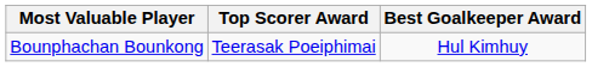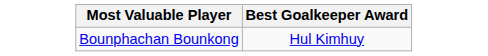 <table class="wikitable" style="text-align:center; margin:auto;">
 <tr>
 <th>Most Valuable Player</th>
-<th>Top Scorer Award</th>
 <th>Best Goalkeeper Award</th>
 </tr>
 <tr>
 <td> <a href='#'>Bounphachan Bounkong</a></td>
-<td> <a href='#'>Teerasak Poeiphimai</a></td>
 <td> <a href='#'>Hul Kimhuy</a></td>
 </tr>
 </table>
